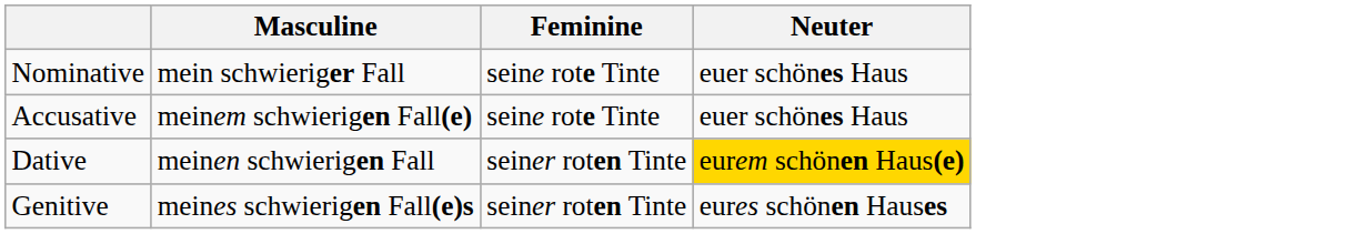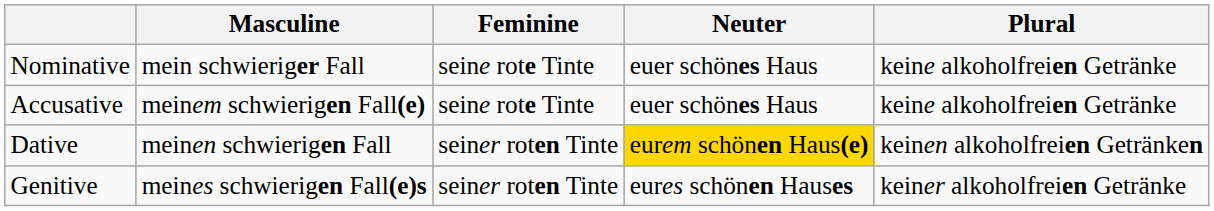 <table class="wikitable">
 <tr>
 <th></th>
 <th>Masculine</th>
 <th>Feminine</th>
 <th>Neuter</th>
+<th>Plural</th>
 </tr>
 <tr>
 <td>Nominative</td>
 <td>mein schwierig<strong>er</strong> Fall</td>
 <td>sein<em>e</em> rot<strong>e</strong> Tinte</td>
 <td>euer schön<strong>es</strong> Haus</td>
+<td>kein<em>e</em> alkoholfrei<strong>en</strong> Getränke</td>
 </tr>
 <tr>
 <td>Accusative</td>
 <td>mein<em>em</em> schwierig<strong>en</strong> Fall<strong>(e)</strong></td>
 <td>sein<em>e</em> rot<strong>e</strong> Tinte</td>
 <td>euer schön<strong>es</strong> Haus</td>
+<td>kein<em>e</em> alkoholfrei<strong>en</strong> Getränke</td>
 </tr>
 <tr>
 <td>Dative</td>
 <td>mein<em>en</em> schwierig<strong>en</strong> Fall</td>
 <td>sein<em>er</em> rot<strong>en</strong> Tinte</td>
 <td style="background: gold;">eur<em>em</em> schön<strong>en</strong> Haus<strong>(e)</strong></td>
+<td>kein<em>en</em> alkoholfrei<strong>en</strong> Getränke<strong>n</strong></td>
 </tr>
 <tr>
 <td>Genitive</td>
 <td>mein<em>es</em> schwierig<strong>en</strong> Fall<strong>(e)s</strong></td>
 <td>sein<em>er</em> rot<strong>en</strong> Tinte</td>
 <td>eur<em>es</em> schön<strong>en</strong> Haus<strong>es</strong></td>
+<td>kein<em>er</em> alkoholfrei<strong>en</strong> Getränke</td>
 </tr>
 </table>
